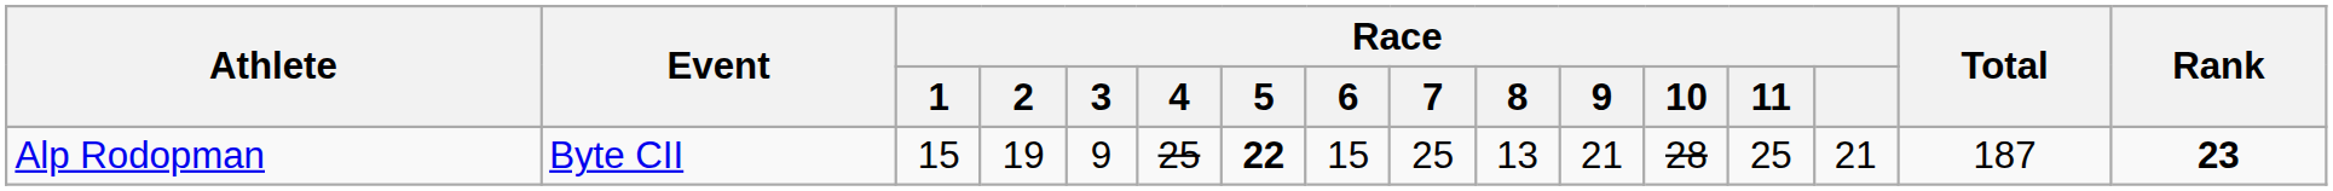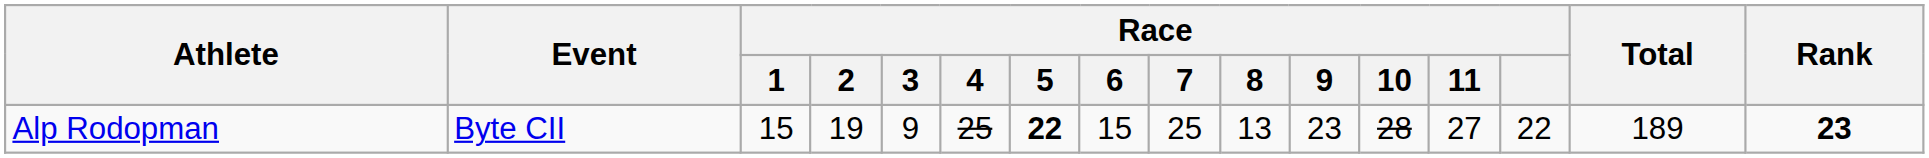 <table class="wikitable" width="70%" style="text-align:center; font-size:90%">
 <tr>
 <th rowspan="2" width="15%">Athlete</th>
 <th rowspan="2" width="10%">Event</th>
 <th colspan="12">Race</th>
 <th rowspan="2" width="6%">Total</th>
 <th rowspan="2" width="6%">Rank</th>
 </tr>
 <tr>
 <th width="2%">1</th>
 <th width="2%">2</th>
 <th width="2%">3</th>
 <th width="2%">4</th>
 <th width="2%">5</th>
 <th width="2%">6</th>
 <th width="2%">7</th>
 <th width="2%">8</th>
 <th width="2%">9</th>
 <th width="2%">10</th>
 <th width="2%">11</th>
 <th width="2%"></th>
 </tr>
 <tr>
 <td align="left"><a href='#'>Alp Rodopman</a></td>
 <td align="left"><a href='#'>Byte CII</a></td>
 <td align=center>15</td>
 <td align=center>19</td>
 <td align=center>9</td>
 <td align=center><s>25</s></td>
 <td align=center><strong>22</strong></td>
 <td align=center>15</td>
 <td align=center>25</td>
 <td align=center>13</td>
-<td align=center>21</td>
+<td align=center>23</td>
 <td align=center><s>28</s></td>
-<td align=center>25</td>
-<td align=center>21</td>
-<td align=center>187</td>
+<td align=center>27</td>
+<td align=center>22</td>
+<td align=center>189</td>
 <td><strong>23</strong></td>
 </tr>
 </table>
